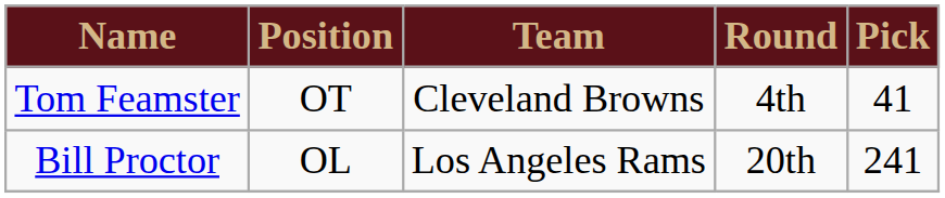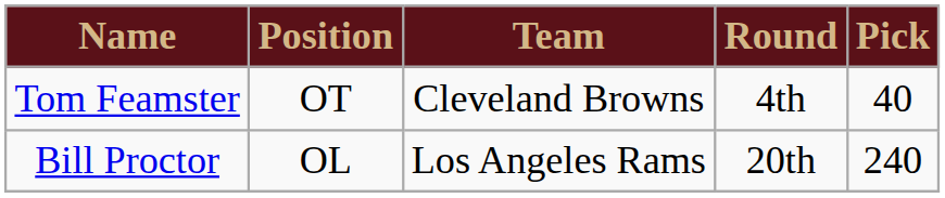 <table class="wikitable" style="text-align: center;">
 <tr>
 <th style="background:#5a1118; color:#d3b787;">Name</th>
 <th style="background:#5a1118; color:#d3b787;">Position</th>
 <th style="background:#5a1118; color:#d3b787;">Team</th>
 <th style="background:#5a1118; color:#d3b787;">Round</th>
 <th style="background:#5a1118; color:#d3b787;">Pick</th>
 </tr>
 <tr>
 <td><a href='#'>Tom Feamster</a></td>
 <td>OT</td>
 <td>Cleveland Browns</td>
 <td>4th</td>
-<td>41</td>
+<td>40</td>
 </tr>
 <tr>
 <td><a href='#'>Bill Proctor</a></td>
 <td>OL</td>
 <td>Los Angeles Rams</td>
 <td>20th</td>
-<td>241</td>
+<td>240</td>
 </tr>
 <tr>
 </tr>
 </table>
